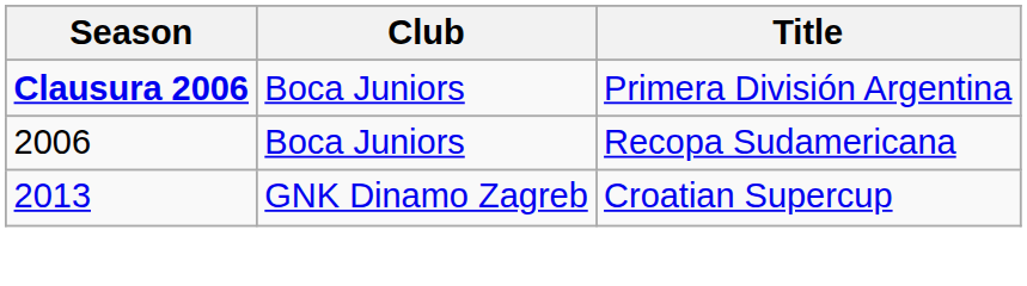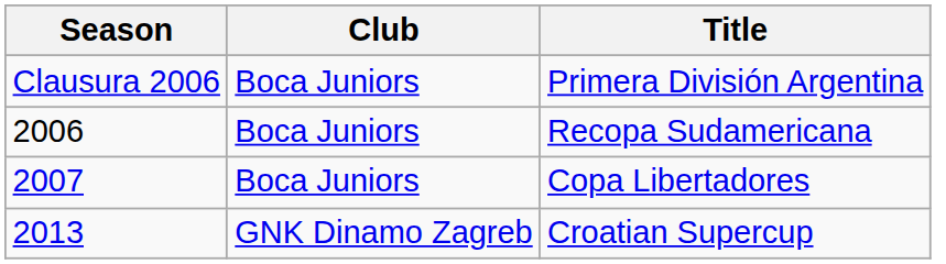 <table class="wikitable">
 <tr>
 <th>Season</th>
 <th>Club</th>
 <th>Title</th>
 </tr>
 <tr>
-<td><strong><a href='#'>Clausura 2006</a></strong></td>
+<td><a href='#'>Clausura 2006</a></td>
 <td><a href='#'>Boca Juniors</a></td>
 <td><a href='#'>Primera División Argentina</a></td>
 </tr>
 <tr>
 <td>2006</td>
 <td><a href='#'>Boca Juniors</a></td>
 <td><a href='#'>Recopa Sudamericana</a></td>
 </tr>
 <tr>
+<td><a href='#'>2007</a></td>
+<td><a href='#'>Boca Juniors</a></td>
+<td><a href='#'>Copa Libertadores</a></td>
+</tr>
+<tr>
 <td><a href='#'>2013</a></td>
 <td><a href='#'>GNK Dinamo Zagreb</a></td>
 <td><a href='#'>Croatian Supercup</a></td>
 </tr>
 </table>
